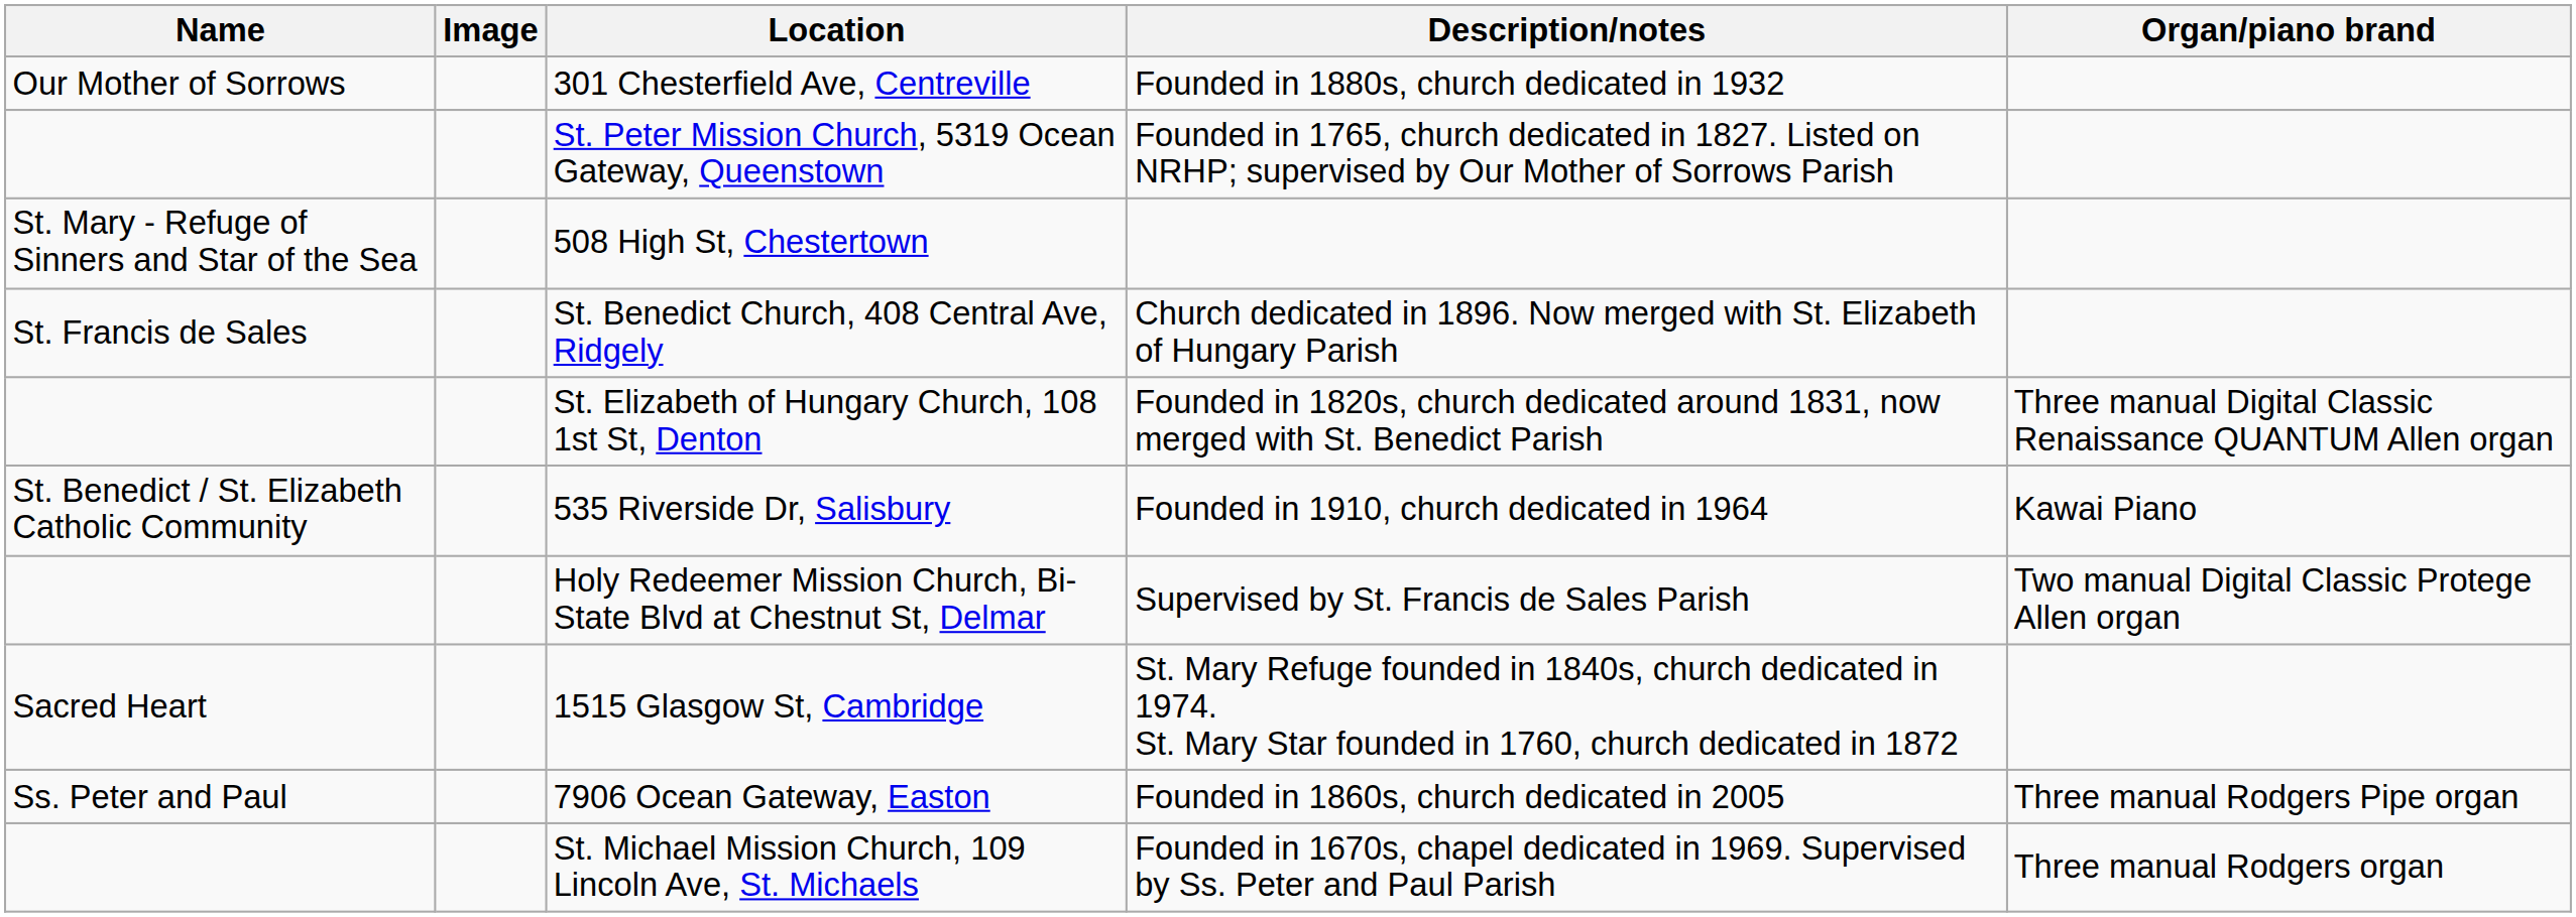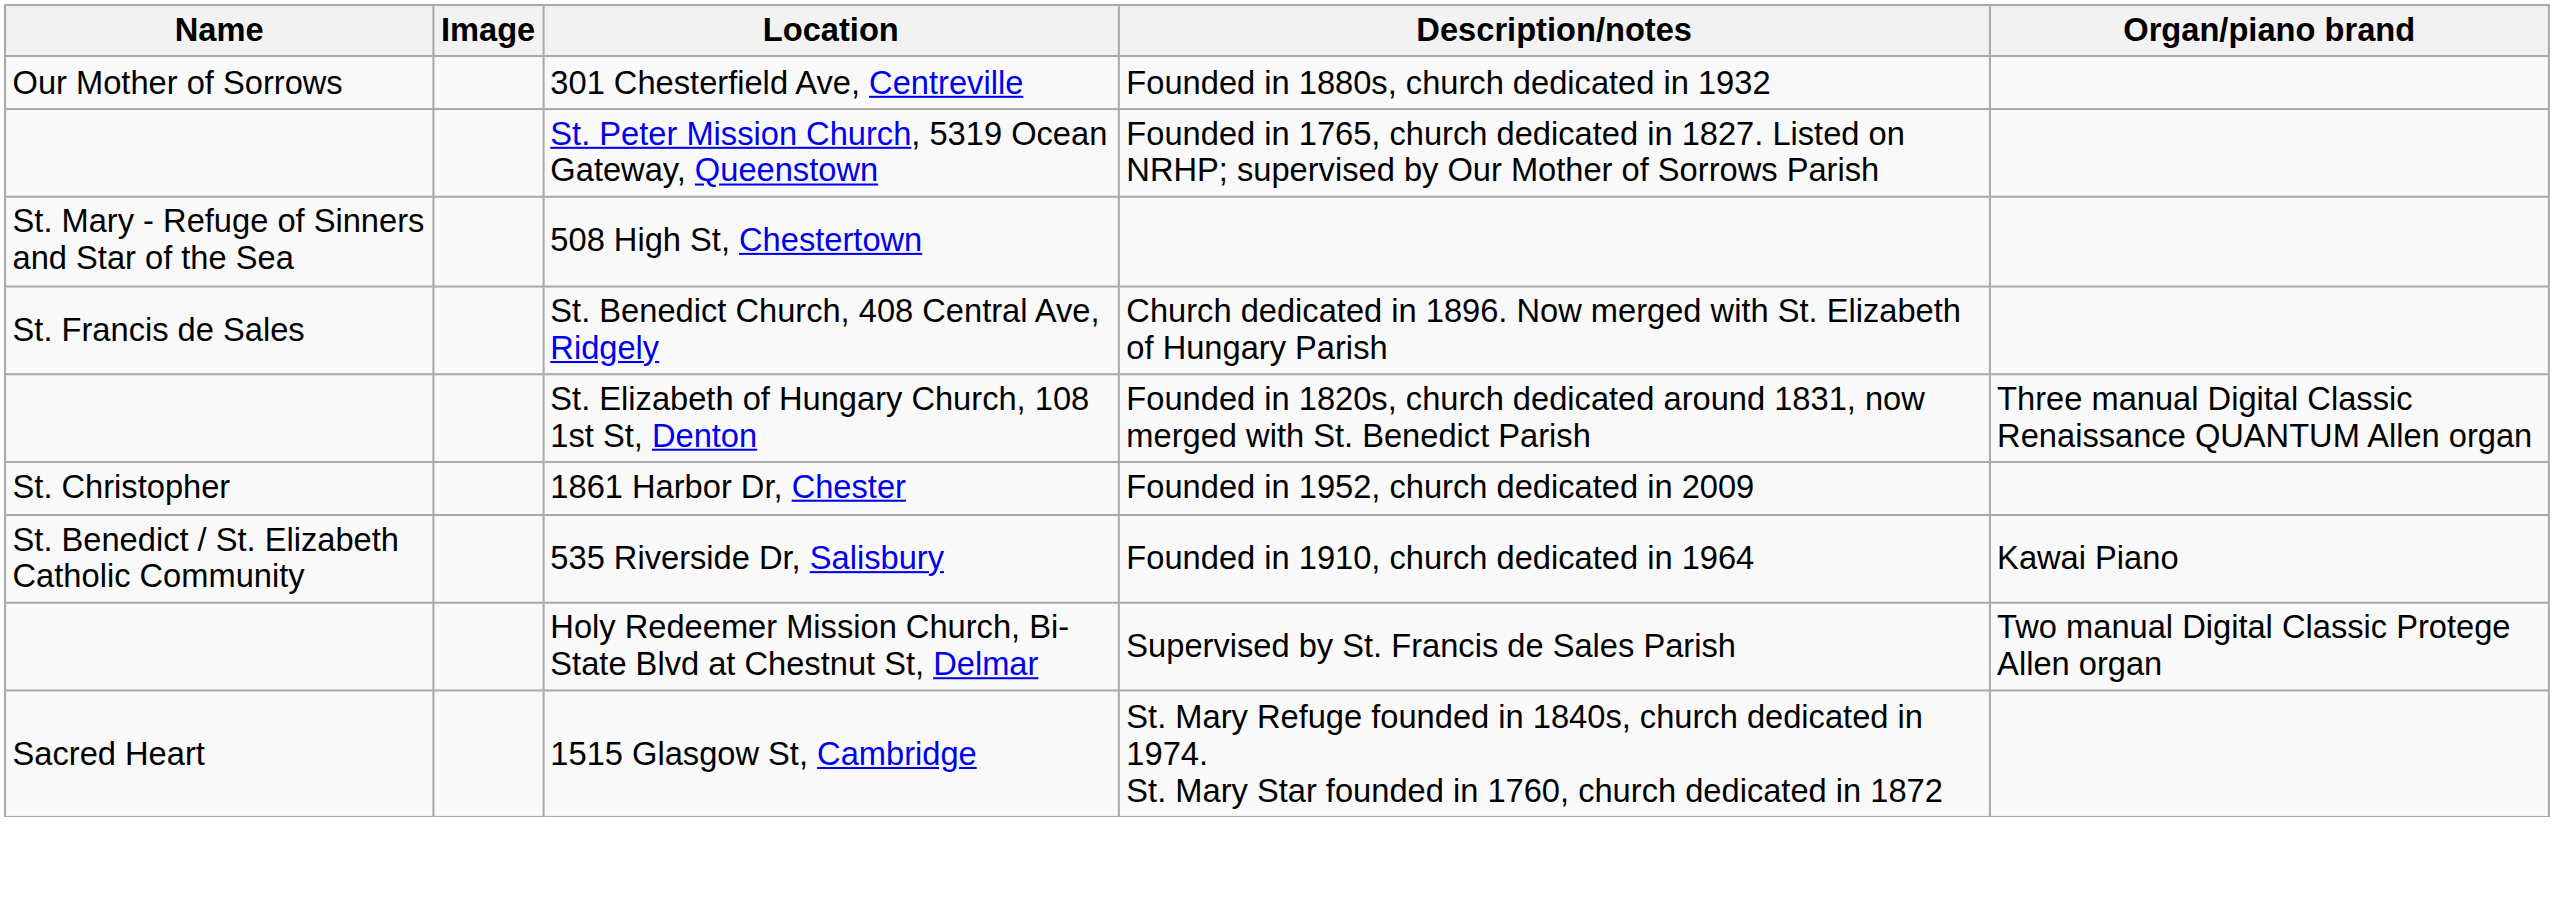 <table class="wikitable sortable">
 <tr>
 <th><strong>Name</strong></th>
 <th><strong>Image</strong></th>
 <th><strong>Location</strong></th>
 <th><strong>Description/notes</strong></th>
 <th><strong>Organ/piano brand</strong></th>
 </tr>
 <tr>
 <td>Our Mother of Sorrows</td>
 <td></td>
 <td>301 Chesterfield Ave, <a href='#'>Centreville</a></td>
 <td>Founded in 1880s, church dedicated in 1932</td>
 <td></td>
 </tr>
 <tr>
 <td></td>
 <td></td>
 <td><a href='#'>St. Peter Mission Church</a>, 5319 Ocean Gateway, <a href='#'>Queenstown</a></td>
 <td>Founded in 1765, church dedicated in 1827. Listed on NRHP; supervised by Our Mother of Sorrows Parish</td>
 <td></td>
 </tr>
 <tr>
 <td>St. Mary - Refuge of Sinners and Star of the Sea</td>
 <td></td>
 <td>508 High St, <a href='#'>Chestertown</a></td>
 <td></td>
 <td></td>
 </tr>
 <tr>
 <td>St. Francis de Sales</td>
 <td></td>
 <td>St. Benedict Church, 408 Central Ave, <a href='#'>Ridgely</a></td>
 <td>Church dedicated in 1896. Now merged with St. Elizabeth of Hungary Parish </td>
 <td></td>
 </tr>
 <tr>
 <td></td>
 <td></td>
 <td>St. Elizabeth of Hungary Church, 108 1st St, <a href='#'>Denton</a></td>
 <td>Founded in 1820s, church dedicated around 1831, now merged with St. Benedict Parish</td>
 <td>Three manual Digital Classic Renaissance QUANTUM Allen organ</td>
 </tr>
 <tr>
+<td>St. Christopher</td>
+<td></td>
+<td>1861 Harbor Dr, <a href='#'>Chester</a></td>
+<td>Founded in 1952, church dedicated in 2009</td>
+<td></td>
+</tr>
+<tr>
 <td>St. Benedict / St. Elizabeth Catholic Community</td>
 <td></td>
 <td>535 Riverside Dr, <a href='#'>Salisbury</a></td>
 <td>Founded in 1910, church dedicated in 1964</td>
 <td>Kawai Piano</td>
 </tr>
 <tr>
 <td></td>
 <td></td>
 <td>Holy Redeemer Mission Church, Bi-State Blvd at Chestnut St, <a href='#'>Delmar</a></td>
 <td>Supervised by St. Francis de Sales Parish</td>
 <td>Two manual Digital Classic Protege Allen organ</td>
 </tr>
 <tr>
 <td>Sacred Heart</td>
 <td></td>
 <td>1515 Glasgow St, <a href='#'>Cambridge</a></td>
 <td>St. Mary Refuge founded in 1840s, church dedicated in 1974.<br>St. Mary Star founded in 1760, church dedicated in 1872</td>
 <td></td>
 </tr>
-<tr>
-<td>Ss. Peter and Paul</td>
-<td></td>
-<td>7906 Ocean Gateway, <a href='#'>Easton</a></td>
-<td>Founded in 1860s, church dedicated in 2005</td>
-<td>Three manual Rodgers Pipe organ</td>
-</tr>
-<tr>
-<td></td>
-<td></td>
-<td>St. Michael Mission Church, 109 Lincoln Ave, <a href='#'>St. Michaels</a></td>
-<td>Founded in 1670s, chapel dedicated in 1969. Supervised by Ss. Peter and Paul Parish</td>
-<td>Three manual Rodgers organ</td>
-</tr>
 </table>
